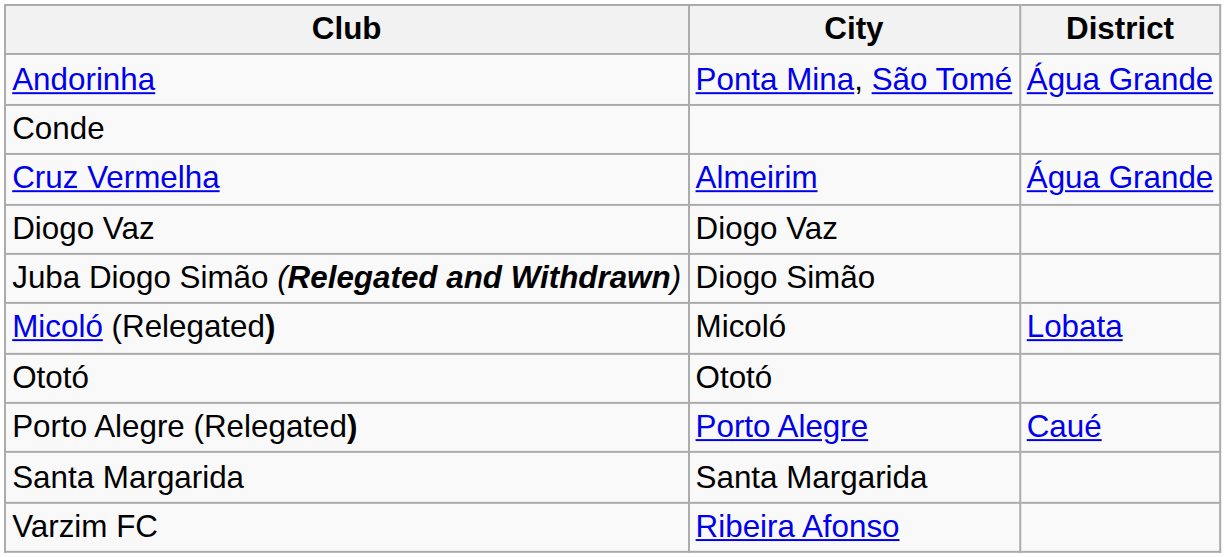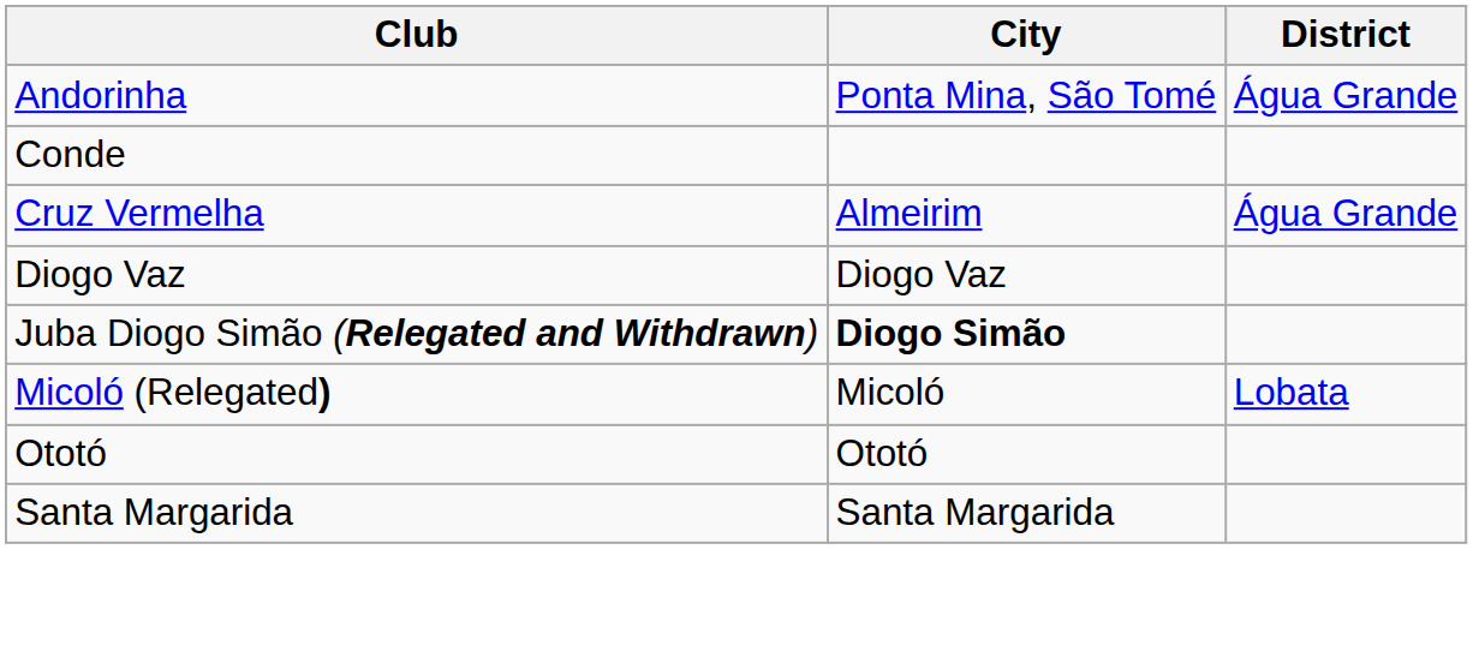 <table class="wikitable">
 <tr>
 <th>Club</th>
 <th>City</th>
 <th>District</th>
 </tr>
 <tr>
 <td><a href='#'>Andorinha</a></td>
 <td><a href='#'>Ponta Mina</a>, <a href='#'>São Tomé</a></td>
 <td><a href='#'>Água Grande</a></td>
 </tr>
 <tr>
 <td>Conde</td>
 <td></td>
 <td></td>
 </tr>
 <tr>
 <td><a href='#'>Cruz Vermelha</a></td>
 <td><a href='#'>Almeirim</a></td>
 <td><a href='#'>Água Grande</a></td>
 </tr>
 <tr>
 <td>Diogo Vaz</td>
 <td>Diogo Vaz</td>
 <td></td>
 </tr>
 <tr>
 <td>Juba Diogo Simão <em>(<strong>Relegated and Withdrawn</strong>)<strong></td>
-<td>Diogo Simão</td>
+<td><strong>Diogo Simão</strong></td>
 <td></td>
 </tr>
 <tr>
 <td><a href='#'>Micoló</a> </em>(</strong>Relegated<strong>)<em></td>
 <td>Micoló</td>
 <td><a href='#'>Lobata</a></td>
 </tr>
 <tr>
 <td>Ototó</td>
 <td>Ototó</td>
 <td></td>
 </tr>
 <tr>
-<td>Porto Alegre </em>(</strong>Relegated<strong>)<em></td>
-<td><a href='#'>Porto Alegre</a></td>
-<td><a href='#'>Caué</a></td>
-</tr>
-<tr>
 <td>Santa Margarida</td>
 <td>Santa Margarida</td>
 <td></td>
 </tr>
-<tr>
-<td>Varzim FC</td>
-<td><a href='#'>Ribeira Afonso</a></td>
-<td></td>
-</tr>
 </table>
